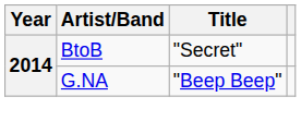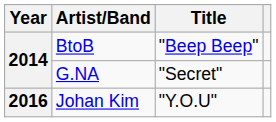 <table class="wikitable plainrowheaders sortable">
 <tr>
 <th scope="col">Year</th>
 <th scope="col">Artist/Band</th>
 <th scope="col">Title</th>
 <th scope="col"></th>
 </tr>
 <tr>
 <th scope="row" rowspan="2">2014</th>
 <td><a href='#'>BtoB</a></td>
+<td>"<a href='#'>Beep Beep</a>"</td>
+<td></td>
+</tr>
+<tr>
+<td><a href='#'>G.NA</a></td>
 <td>"Secret"</td>
 <td></td>
 </tr>
 <tr>
-<td><a href='#'>G.NA</a></td>
-<td>"<a href='#'>Beep Beep</a>"</td>
+<th scope="row">2016</th>
+<td><a href='#'>Johan Kim</a></td>
+<td>"Y.O.U"</td>
 <td></td>
 </tr>
 </table>
